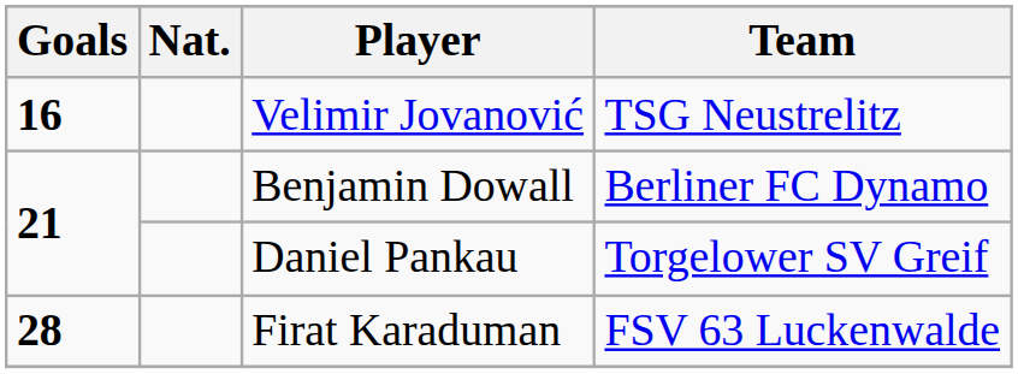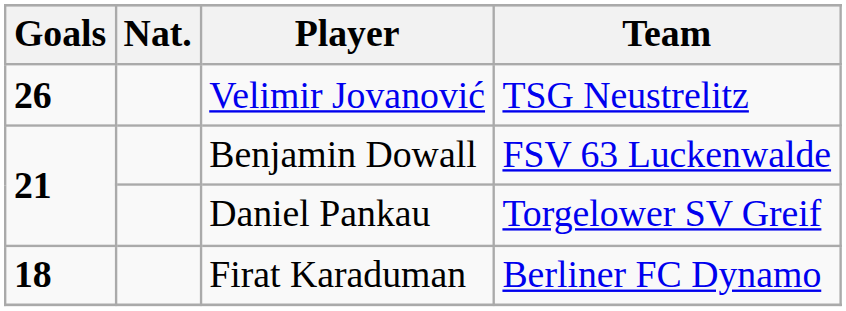 <table class="wikitable">
 <tr align="center" bgcolor="#dfdfdf">
 </tr>
 <tr>
 <th>Goals</th>
 <th>Nat.</th>
 <th>Player</th>
 <th>Team</th>
 </tr>
 <tr>
-<td><strong>16</strong></td>
+<td><strong>26</strong></td>
 <td></td>
 <td><a href='#'>Velimir Jovanović</a></td>
 <td><a href='#'>TSG Neustrelitz</a></td>
 </tr>
 <tr>
 <td rowspan="2"><strong>21</strong></td>
 <td></td>
 <td>Benjamin Dowall</td>
-<td><a href='#'>Berliner FC Dynamo</a></td>
+<td><a href='#'>FSV 63 Luckenwalde</a></td>
 </tr>
 <tr>
 <td></td>
 <td>Daniel Pankau</td>
 <td><a href='#'>Torgelower SV Greif</a></td>
 </tr>
 <tr>
-<td><strong>28</strong></td>
+<td><strong>18</strong></td>
 <td></td>
 <td>Firat Karaduman</td>
-<td><a href='#'>FSV 63 Luckenwalde</a></td>
+<td><a href='#'>Berliner FC Dynamo</a></td>
 </tr>
 <tr>
 </tr>
 </table>
